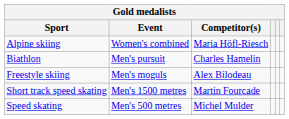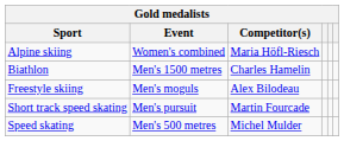 <table class="wikitable">
 <tr>
 <th colspan="6">Gold medalists</th>
 </tr>
 <tr>
 <th>Sport</th>
 <th>Event</th>
 <th>Competitor(s)</th>
 <th></th>
 <th></th>
 <th></th>
 </tr>
 <tr>
 <td><a href='#'>Alpine skiing</a></td>
 <td><a href='#'>Women's combined</a></td>
 <td><a href='#'>Maria Höfl-Riesch</a></td>
 <td></td>
 <td></td>
 <td></td>
 </tr>
 <tr>
 <td><a href='#'>Biathlon</a></td>
-<td><a href='#'>Men's pursuit</a></td>
+<td><a href='#'>Men's 1500 metres</a></td>
 <td><a href='#'>Charles Hamelin</a></td>
 <td></td>
 <td></td>
 <td></td>
 </tr>
 <tr>
 <td><a href='#'>Freestyle skiing</a></td>
 <td><a href='#'>Men's moguls</a></td>
 <td><a href='#'>Alex Bilodeau</a></td>
 <td></td>
 <td></td>
 <td></td>
 </tr>
 <tr>
 <td><a href='#'>Short track speed skating</a></td>
-<td><a href='#'>Men's 1500 metres</a></td>
+<td><a href='#'>Men's pursuit</a></td>
 <td><a href='#'>Martin Fourcade</a></td>
 <td></td>
 <td></td>
 <td></td>
 </tr>
 <tr>
 <td><a href='#'>Speed skating</a></td>
 <td><a href='#'>Men's 500 metres</a></td>
 <td><a href='#'>Michel Mulder</a></td>
 <td></td>
 <td></td>
 <td></td>
 </tr>
 </table>
